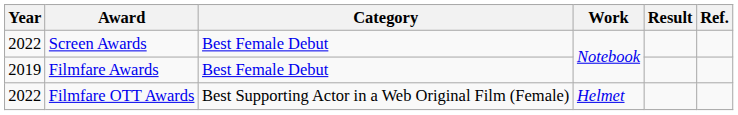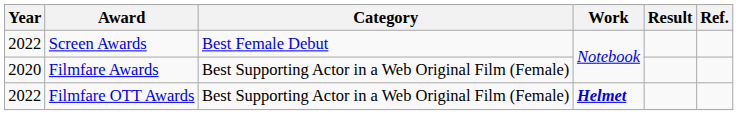 <table class="wikitable">
 <tr>
 <th>Year</th>
 <th>Award</th>
 <th>Category</th>
 <th>Work</th>
 <th>Result</th>
 <th>Ref.</th>
 </tr>
 <tr>
 <td>2022</td>
 <td><a href='#'>Screen Awards</a></td>
 <td><a href='#'>Best Female Debut</a></td>
 <td rowspan="2"><em><a href='#'>Notebook</a></em></td>
 <td></td>
 <td></td>
 </tr>
 <tr>
-<td>2019</td>
+<td>2020</td>
 <td><a href='#'>Filmfare Awards</a></td>
-<td><a href='#'>Best Female Debut</a></td>
+<td>Best Supporting Actor in a Web Original Film (Female)</td>
 <td></td>
 <td></td>
 </tr>
 <tr>
 <td>2022</td>
 <td><a href='#'>Filmfare OTT Awards</a></td>
 <td>Best Supporting Actor in a Web Original Film (Female)</td>
-<td><em><a href='#'>Helmet</a></em></td>
+<td><strong><em><a href='#'>Helmet</a></em></strong></td>
 <td></td>
 <td></td>
 </tr>
 </table>
